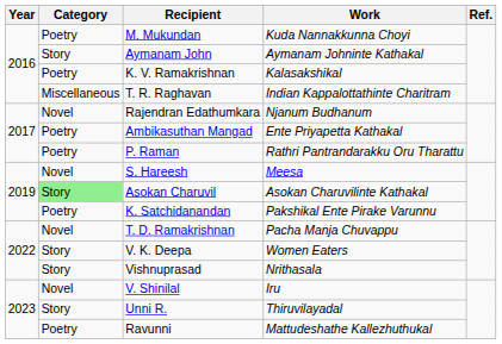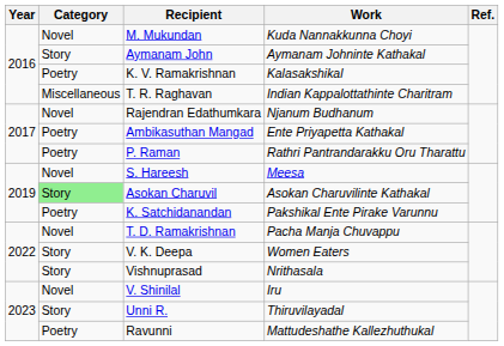 <table class="wikitable">
 <tr>
 <th>Year</th>
 <th>Category</th>
 <th>Recipient</th>
 <th>Work</th>
 <th>Ref.</th>
 </tr>
 <tr>
 <td rowspan = 4>2016</td>
-<td>Poetry</td>
+<td>Novel</td>
 <td><a href='#'>M. Mukundan</a></td>
 <td><em>Kuda Nannakkunna Choyi</em></td>
 <td rowspan = 4></td>
 </tr>
 <tr>
 <td>Story</td>
 <td><a href='#'>Aymanam John</a></td>
 <td><em>Aymanam Johninte Kathakal</em></td>
 </tr>
 <tr>
 <td>Poetry</td>
 <td>K. V. Ramakrishnan</td>
 <td><em>Kalasakshikal</em></td>
 </tr>
 <tr>
 <td>Miscellaneous</td>
 <td>T. R. Raghavan</td>
 <td><em>Indian Kappalottathinte Charitram</em></td>
 </tr>
 <tr>
 <td rowspan = 3>2017</td>
 <td>Novel</td>
 <td>Rajendran Edathumkara</td>
 <td><em>Njanum Budhanum</em></td>
 <td rowspan = 3></td>
 </tr>
 <tr>
 <td>Poetry</td>
 <td><a href='#'>Ambikasuthan Mangad</a></td>
 <td><em>Ente Priyapetta Kathakal</em></td>
 </tr>
 <tr>
 <td>Poetry</td>
 <td><a href='#'>P. Raman</a></td>
 <td><em>Rathri Pantrandarakku Oru Tharattu</em></td>
 </tr>
 <tr>
 <td rowspan = 3>2019</td>
 <td>Novel</td>
 <td><a href='#'>S. Hareesh</a></td>
 <td><em><a href='#'>Meesa</a></em></td>
 <td rowspan = 3></td>
 </tr>
 <tr>
 <td style="background: lightgreen;">Story</td>
 <td><a href='#'>Asokan Charuvil</a></td>
 <td><em>Asokan Charuvilinte Kathakal</em></td>
 </tr>
 <tr>
 <td>Poetry</td>
 <td><a href='#'>K. Satchidanandan</a></td>
 <td><em>Pakshikal Ente Pirake Varunnu</em></td>
 </tr>
 <tr>
 <td rowspan = 3>2022</td>
 <td>Novel</td>
 <td><a href='#'>T. D. Ramakrishnan</a></td>
 <td><em>Pacha Manja Chuvappu</em></td>
 <td rowspan = 3></td>
 </tr>
 <tr>
 <td>Story</td>
 <td>V. K. Deepa</td>
 <td><em>Women Eaters</em></td>
 </tr>
 <tr>
 <td>Story</td>
 <td>Vishnuprasad</td>
 <td><em>Nrithasala</em></td>
 </tr>
 <tr>
 <td rowspan = 3>2023</td>
 <td>Novel</td>
 <td><a href='#'>V. Shinilal</a></td>
 <td><em>Iru</em></td>
 <td rowspan = 3></td>
 </tr>
 <tr>
 <td>Story</td>
 <td><a href='#'>Unni R.</a></td>
 <td><em>Thiruvilayadal</em></td>
 </tr>
 <tr>
 <td>Poetry</td>
 <td>Ravunni</td>
 <td><em>Mattudeshathe Kallezhuthukal</em></td>
 </tr>
 </table>
